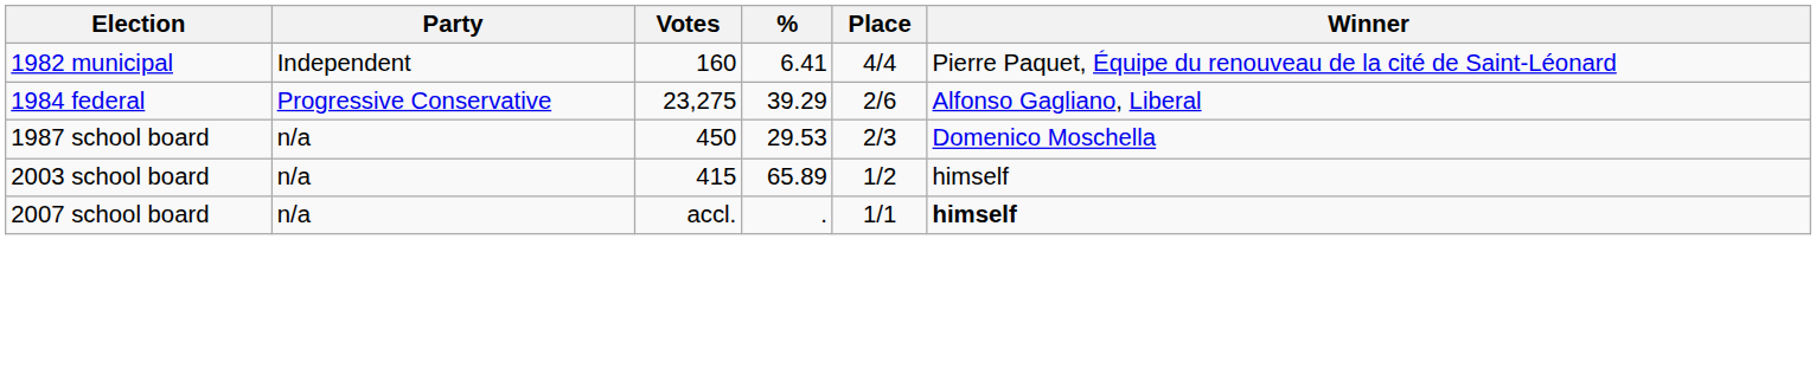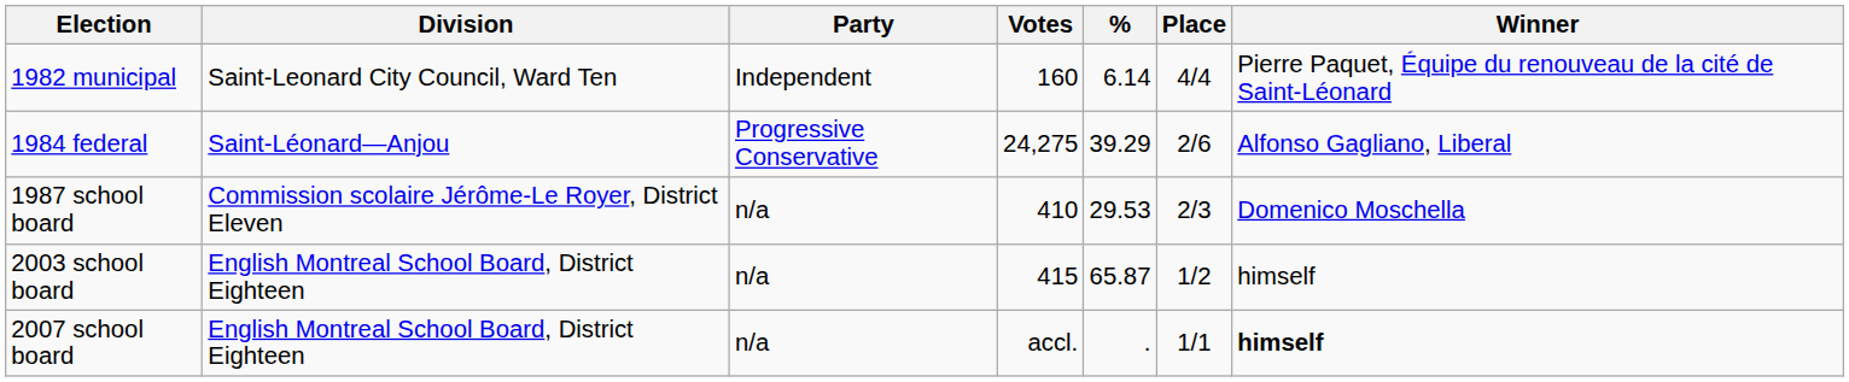 <table class="wikitable" width="1200">
 <tr>
 <th align="left">Election</th>
+<th align="left">Division</th>
 <th align="left">Party</th>
 <th align="right">Votes</th>
 <th align="right">%</th>
 <th align="center">Place</th>
 <th align="center">Winner</th>
 </tr>
 <tr>
 <td align="left"><a href='#'>1982 municipal</a></td>
+<td align="left">Saint-Leonard City Council, Ward Ten</td>
 <td align="left">Independent</td>
 <td align="right">160</td>
-<td align="right">6.41</td>
+<td align="right">6.14</td>
 <td align="center">4/4</td>
 <td align="left">Pierre Paquet, <a href='#'>Équipe du renouveau de la cité de Saint-Léonard</a></td>
 </tr>
 <tr>
 <td align="left"><a href='#'>1984 federal</a></td>
+<td align="left"><a href='#'>Saint-Léonard—Anjou</a></td>
 <td align="left"><a href='#'>Progressive Conservative</a></td>
-<td align="right">23,275</td>
+<td align="right">24,275</td>
 <td align="right">39.29</td>
 <td align="center">2/6</td>
 <td align="left"><a href='#'>Alfonso Gagliano</a>, <a href='#'>Liberal</a></td>
 </tr>
 <tr>
 <td align="left">1987 school board</td>
+<td align="left"><a href='#'>Commission scolaire Jérôme-Le Royer</a>, District Eleven</td>
 <td align="left">n/a</td>
-<td align="right">450</td>
+<td align="right">410</td>
 <td align="right">29.53</td>
 <td align="center">2/3</td>
 <td align="left"><a href='#'>Domenico Moschella</a></td>
 </tr>
 <tr>
 <td align="left">2003 school board</td>
+<td align="left"><a href='#'>English Montreal School Board</a>, District Eighteen</td>
 <td align="left">n/a</td>
 <td align="right">415</td>
-<td align="right">65.89</td>
+<td align="right">65.87</td>
 <td align="center">1/2</td>
 <td align="left">himself</td>
 </tr>
 <tr>
 <td align="left">2007 school board</td>
+<td align="left"><a href='#'>English Montreal School Board</a>, District Eighteen</td>
 <td align="left">n/a</td>
 <td align="right">accl.</td>
 <td align="right">.</td>
 <td align="center">1/1</td>
 <td align="left"><strong>himself</strong></td>
 </tr>
 </table>
